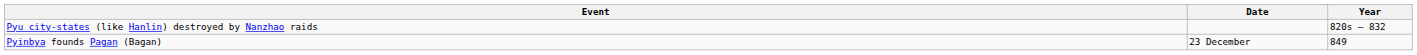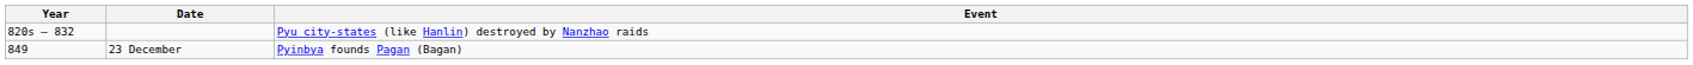 <table class="wikitable" width="100%">
 <tr>
+<th style="width:6%">Year</th>
+<th style="width:10%">Date</th>
 <th>Event</th>
-<th style="width:10%">Date</th>
-<th style="width:6%">Year</th>
 </tr>
 <tr>
+<td>820s – 832</td>
+<td></td>
 <td><a href='#'>Pyu city-states</a> (like <a href='#'>Hanlin</a>) destroyed by <a href='#'>Nanzhao</a> raids</td>
-<td></td>
-<td>820s – 832</td>
 </tr>
 <tr>
+<td>849</td>
+<td>23 December</td>
 <td><a href='#'>Pyinbya</a> founds <a href='#'>Pagan</a> (Bagan)</td>
-<td>23 December</td>
-<td>849</td>
 </tr>
 </table>
